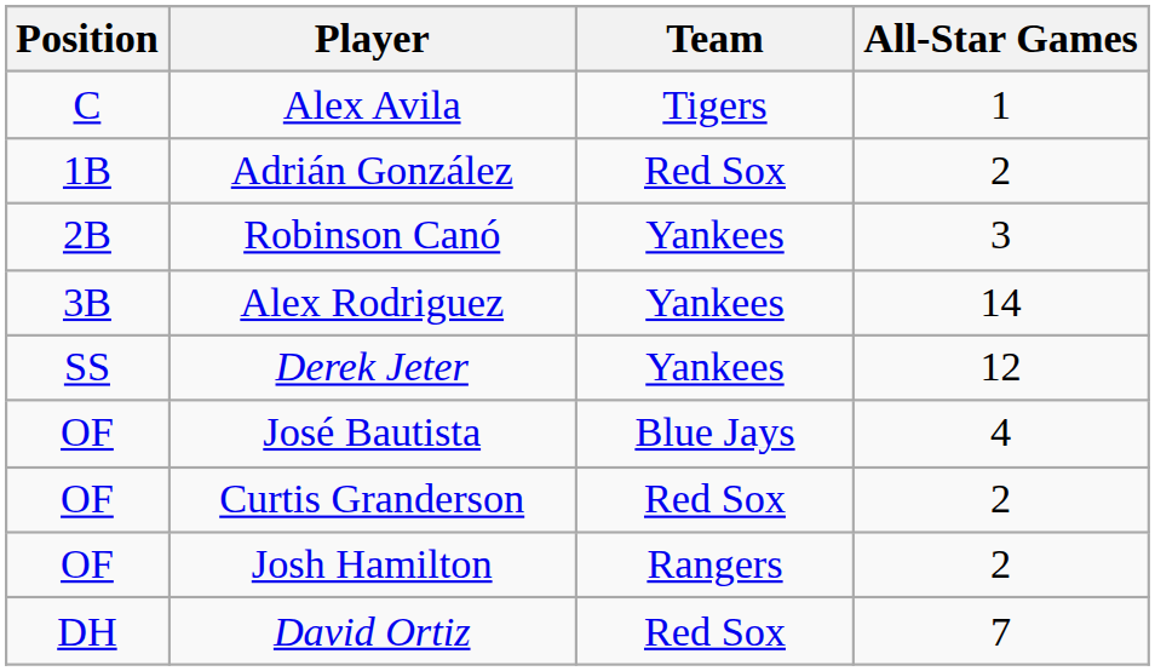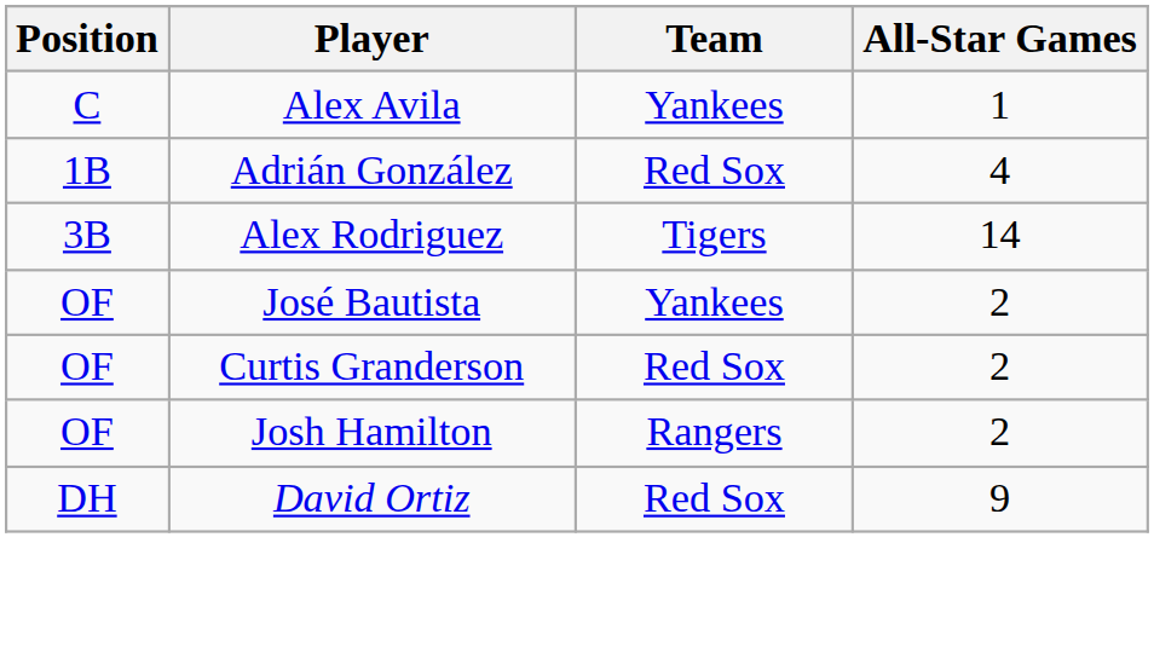 <table class="wikitable" style="text-align:center;">
 <tr>
 </tr>
 <tr>
 <th>Position</th>
 <th style="width:150px;">Player</th>
 <th style="width:100px;">Team</th>
 <th>All-Star Games</th>
 </tr>
 <tr>
 <td><a href='#'>C</a></td>
 <td><a href='#'>Alex Avila</a></td>
-<td><a href='#'>Tigers</a></td>
+<td><a href='#'>Yankees</a></td>
 <td>1</td>
 </tr>
 <tr>
 <td><a href='#'>1B</a></td>
 <td><a href='#'>Adrián González</a></td>
 <td><a href='#'>Red Sox</a></td>
-<td>2</td>
-</tr>
-<tr>
-<td><a href='#'>2B</a></td>
-<td><a href='#'>Robinson Canó</a></td>
-<td><a href='#'>Yankees</a></td>
-<td>3</td>
+<td>4</td>
 </tr>
 <tr>
 <td><a href='#'>3B</a></td>
 <td><a href='#'>Alex Rodriguez</a></td>
-<td><a href='#'>Yankees</a></td>
+<td><a href='#'>Tigers</a></td>
 <td>14</td>
-</tr>
-<tr>
-<td><a href='#'>SS</a></td>
-<td><em><a href='#'>Derek Jeter</a></em></td>
-<td><a href='#'>Yankees</a></td>
-<td>12</td>
 </tr>
 <tr>
 <td><a href='#'>OF</a></td>
 <td><a href='#'>José Bautista</a></td>
-<td><a href='#'>Blue Jays</a></td>
-<td>4</td>
+<td><a href='#'>Yankees</a></td>
+<td>2</td>
 </tr>
 <tr>
 <td><a href='#'>OF</a></td>
 <td><a href='#'>Curtis Granderson</a></td>
 <td><a href='#'>Red Sox</a></td>
 <td>2</td>
 </tr>
 <tr>
 <td><a href='#'>OF</a></td>
 <td><a href='#'>Josh Hamilton</a></td>
 <td><a href='#'>Rangers</a></td>
 <td>2</td>
 </tr>
 <tr>
 <td><a href='#'>DH</a></td>
 <td><em><a href='#'>David Ortiz</a></em></td>
 <td><a href='#'>Red Sox</a></td>
-<td>7</td>
+<td>9</td>
 </tr>
 </table>
